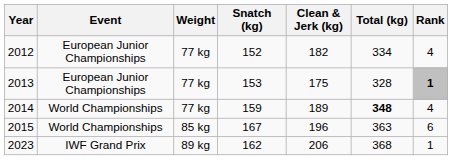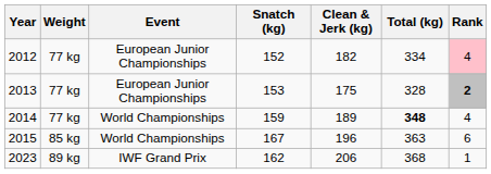 <table class="wikitable" style="text-align:center;">
 <tr>
 <th style="width:40px;">Year</th>
+<th style="width:40px;">Weight</th>
 <th style="width:250px;">Event</th>
-<th style="width:40px;">Weight</th>
 <th style="width:120px;">Snatch (kg)</th>
 <th style="width:120px;">Clean & Jerk (kg)</th>
 <th style="width:120px;">Total (kg)</th>
 <th style="width:40px;">Rank</th>
 </tr>
 <tr>
 <td>2012</td>
+<td>77 kg</td>
 <td>European Junior Championships</td>
-<td>77 kg</td>
 <td>152</td>
 <td>182</td>
 <td>334</td>
-<td>4</td>
+<td style="background: pink;">4</td>
 </tr>
 <tr>
 <td>2013</td>
+<td>77 kg</td>
 <td>European Junior Championships</td>
-<td>77 kg</td>
 <td>153</td>
 <td>175</td>
 <td>328</td>
-<td style="background-color:silver;"><strong>1</strong></td>
+<td style="background-color:silver;"><strong>2</strong></td>
 </tr>
 <tr>
 <td>2014</td>
+<td>77 kg</td>
 <td>World Championships</td>
-<td>77 kg</td>
 <td>159</td>
 <td>189</td>
 <td><strong>348</strong></td>
 <td>4</td>
 </tr>
 <tr>
 <td>2015</td>
+<td>85 kg</td>
 <td>World Championships</td>
-<td>85 kg</td>
 <td>167</td>
 <td>196</td>
 <td>363</td>
 <td>6</td>
 </tr>
 <tr>
 <td>2023</td>
+<td>89 kg</td>
 <td>IWF Grand Prix</td>
-<td>89 kg</td>
 <td>162</td>
 <td>206</td>
 <td>368</td>
 <td>1</td>
 </tr>
 </table>
